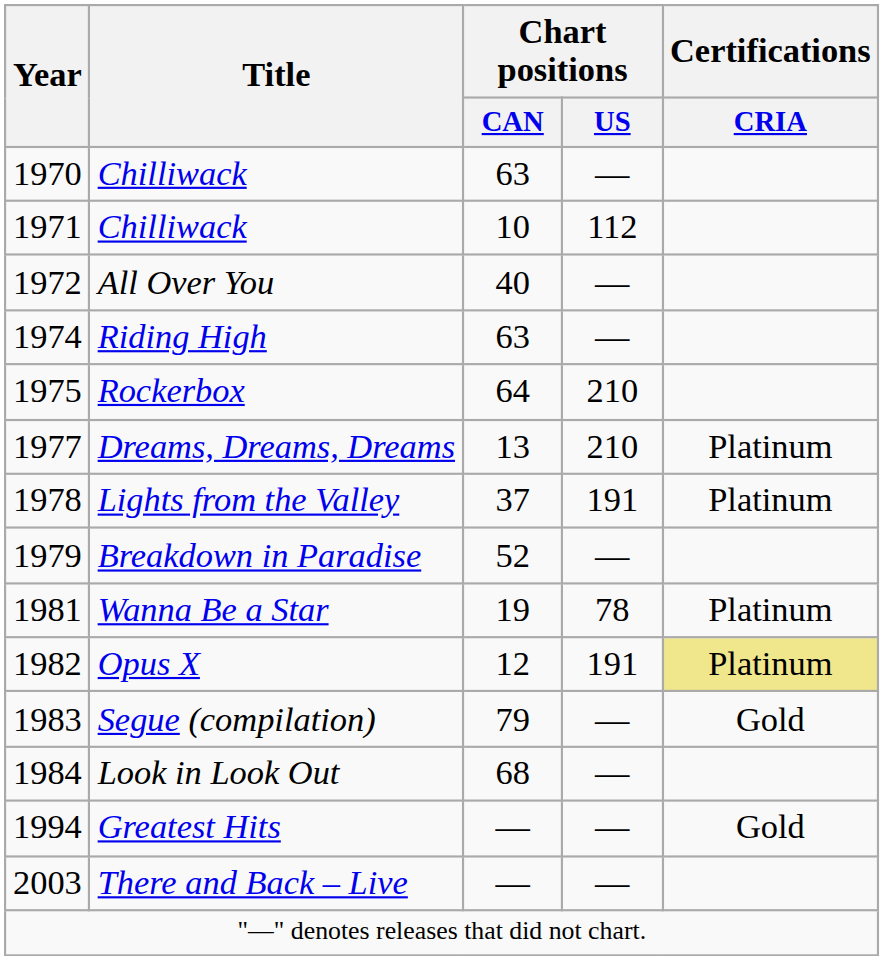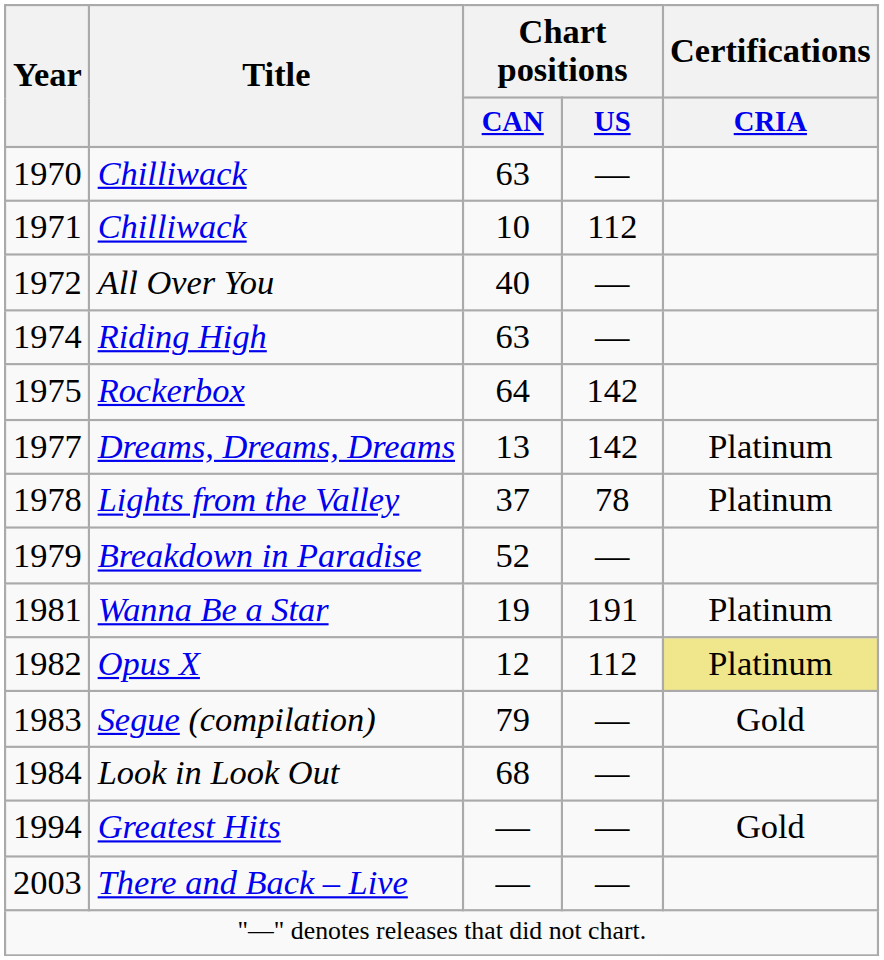 <table class="wikitable">
 <tr>
 <th rowspan="2">Year</th>
 <th rowspan="2">Title</th>
 <th colspan="2">Chart positions</th>
 <th colspan="1">Certifications</th>
 </tr>
 <tr style="font-size: smaller;">
 <th width="40"><a href='#'>CAN</a><br></th>
 <th width="40"><a href='#'>US</a><br></th>
 <th width="90"><a href='#'>CRIA</a><br></th>
 </tr>
 <tr>
 <td>1970</td>
 <td><em><a href='#'>Chilliwack</a></em></td>
 <td align="center">63</td>
 <td align="center">—</td>
 <td align="center"></td>
 </tr>
 <tr>
 <td>1971</td>
 <td><em><a href='#'>Chilliwack</a></em></td>
 <td align="center">10</td>
 <td align="center">112</td>
 <td align="center"></td>
 </tr>
 <tr>
 <td>1972</td>
 <td><em>All Over You</em></td>
 <td align="center">40</td>
 <td align="center">—</td>
 <td align="center"></td>
 </tr>
 <tr>
 <td>1974</td>
 <td><em><a href='#'>Riding High</a></em></td>
 <td align="center">63</td>
 <td align="center">—</td>
 <td align="center"></td>
 </tr>
 <tr>
 <td>1975</td>
 <td><em><a href='#'>Rockerbox</a></em></td>
 <td align="center">64</td>
-<td align="center">210</td>
+<td align="center">142</td>
 <td align="center"></td>
 </tr>
 <tr>
 <td>1977</td>
 <td><em><a href='#'>Dreams, Dreams, Dreams</a></em></td>
 <td align="center">13</td>
-<td align="center">210</td>
+<td align="center">142</td>
 <td align="center">Platinum</td>
 </tr>
 <tr>
 <td>1978</td>
 <td><em><a href='#'>Lights from the Valley</a></em></td>
 <td align="center">37</td>
-<td align="center">191</td>
+<td align="center">78</td>
 <td align="center">Platinum</td>
 </tr>
 <tr>
 <td>1979</td>
 <td><em><a href='#'>Breakdown in Paradise</a></em></td>
 <td align="center">52</td>
 <td align="center">—</td>
 <td align="center"></td>
 </tr>
 <tr>
 <td>1981</td>
 <td><em><a href='#'>Wanna Be a Star</a></em></td>
 <td align="center">19</td>
-<td align="center">78</td>
+<td align="center">191</td>
 <td align="center">Platinum</td>
 </tr>
 <tr>
 <td>1982</td>
 <td><em><a href='#'>Opus X</a></em></td>
 <td align="center">12</td>
-<td align="center">191</td>
+<td align="center">112</td>
 <td align="center" style="background: khaki;">Platinum</td>
 </tr>
 <tr>
 <td>1983</td>
 <td><em><a href='#'>Segue</a> (compilation)</em></td>
 <td align="center">79</td>
 <td align="center">—</td>
 <td align="center">Gold</td>
 </tr>
 <tr>
 <td>1984</td>
 <td><em>Look in Look Out</em></td>
 <td align="center">68</td>
 <td align="center">—</td>
 <td align="center"></td>
 </tr>
 <tr>
 <td>1994</td>
 <td><em><a href='#'>Greatest Hits</a></em></td>
 <td align="center">—</td>
 <td align="center">—</td>
 <td align="center">Gold</td>
 </tr>
 <tr>
 <td>2003</td>
 <td><em><a href='#'>There and Back – Live</a></em></td>
 <td align="center">—</td>
 <td align="center">—</td>
 <td align="center"></td>
 </tr>
 <tr>
 <td colspan="5" style="text-align:center; font-size:9pt;">"—" denotes releases that did not chart.</td>
 </tr>
 </table>
